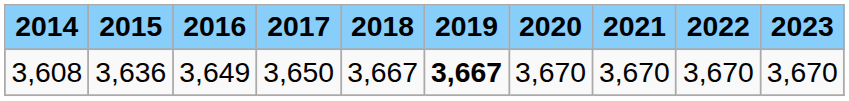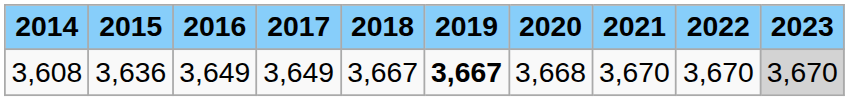 <table class="wikitable">
 <tr align="center" style="background:#87CEFA;">
 <td><strong>2014</strong></td>
 <td><strong>2015</strong></td>
 <td><strong>2016</strong></td>
 <td><strong>2017</strong></td>
 <td><strong>2018</strong></td>
 <td><strong>2019</strong></td>
 <td><strong>2020</strong></td>
 <td><strong>2021</strong></td>
 <td><strong>2022</strong></td>
 <td><strong>2023</strong></td>
 </tr>
 <tr>
 <td>3,608</td>
 <td>3,636</td>
 <td>3,649</td>
-<td>3,650</td>
+<td>3,649</td>
 <td>3,667</td>
 <td><strong>3,667</strong></td>
+<td>3,668</td>
 <td>3,670</td>
 <td>3,670</td>
-<td>3,670</td>
-<td>3,670</td>
+<td style="background: lightgrey;">3,670</td>
 </tr>
 </table>
